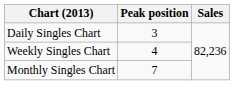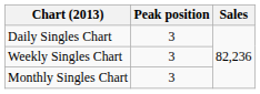 <table class="wikitable">
 <tr>
 <th style="text-align:center;">Chart (2013)</th>
 <th style="text-align:center;">Peak position</th>
 <th style="text-align:center;">Sales</th>
 </tr>
 <tr>
 <td align="left">Daily Singles Chart</td>
 <td style="text-align:center;">3</td>
 <td style="text-align:center;" rowspan="3">82,236 </td>
 </tr>
 <tr>
 <td align="left">Weekly Singles Chart</td>
-<td style="text-align:center;">4</td>
+<td style="text-align:center;">3</td>
 </tr>
 <tr>
 <td align="left">Monthly Singles Chart</td>
-<td style="text-align:center;">7</td>
+<td style="text-align:center;">3</td>
 </tr>
 </table>
